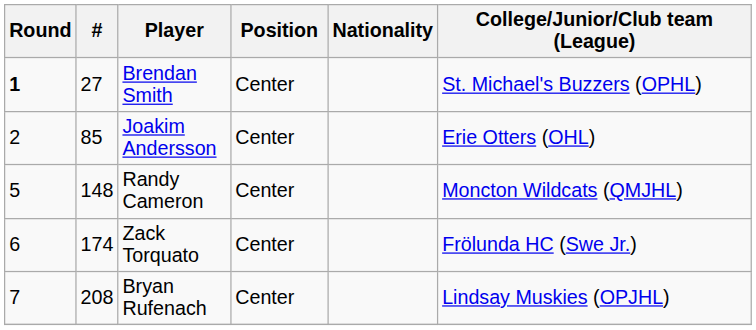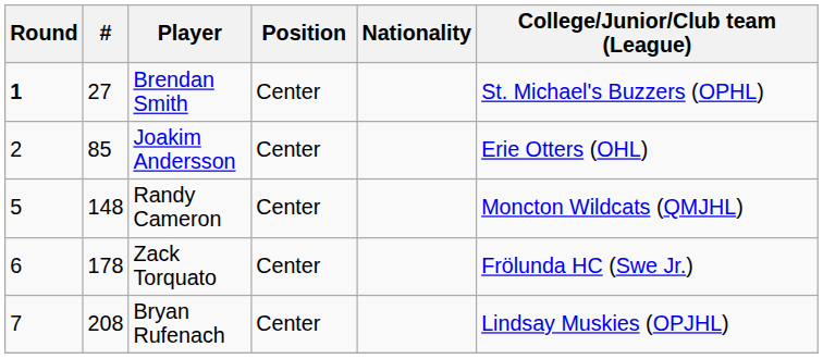 <table class="wikitable">
 <tr>
 <th bgcolor="#DDDDFF" width="2.75%">Round</th>
 <th bgcolor="#DDDDFF" width="2.75%">#</th>
 <th bgcolor="#DDDDFF" width="16.0%">Player</th>
 <th bgcolor="#DDDDFF" width="14.0%">Position</th>
 <th bgcolor="#DDDDFF" width="11.5%">Nationality</th>
 <th bgcolor="#DDDDFF" width="100.0%">College/Junior/Club team (League)</th>
 </tr>
 <tr>
 <td><strong>1</strong></td>
 <td>27</td>
 <td><a href='#'>Brendan Smith</a></td>
 <td>Center</td>
 <td></td>
 <td><a href='#'>St. Michael's Buzzers</a> (<a href='#'>OPHL</a>)</td>
 </tr>
 <tr>
 <td>2</td>
 <td>85</td>
 <td><a href='#'>Joakim Andersson</a></td>
 <td>Center</td>
 <td></td>
 <td><a href='#'>Erie Otters</a> (<a href='#'>OHL</a>)</td>
 </tr>
 <tr>
 <td>5</td>
 <td>148</td>
 <td>Randy Cameron</td>
 <td>Center</td>
 <td></td>
 <td><a href='#'>Moncton Wildcats</a> (<a href='#'>QMJHL</a>)</td>
 </tr>
 <tr>
 <td>6</td>
-<td>174</td>
+<td>178</td>
 <td>Zack Torquato</td>
 <td>Center</td>
 <td></td>
 <td><a href='#'>Frölunda HC</a> (<a href='#'>Swe Jr.</a>)</td>
 </tr>
 <tr>
 <td>7</td>
 <td>208</td>
 <td>Bryan Rufenach</td>
 <td>Center</td>
 <td></td>
 <td><a href='#'>Lindsay Muskies</a> (<a href='#'>OPJHL</a>)</td>
 </tr>
 <tr>
 </tr>
 </table>
